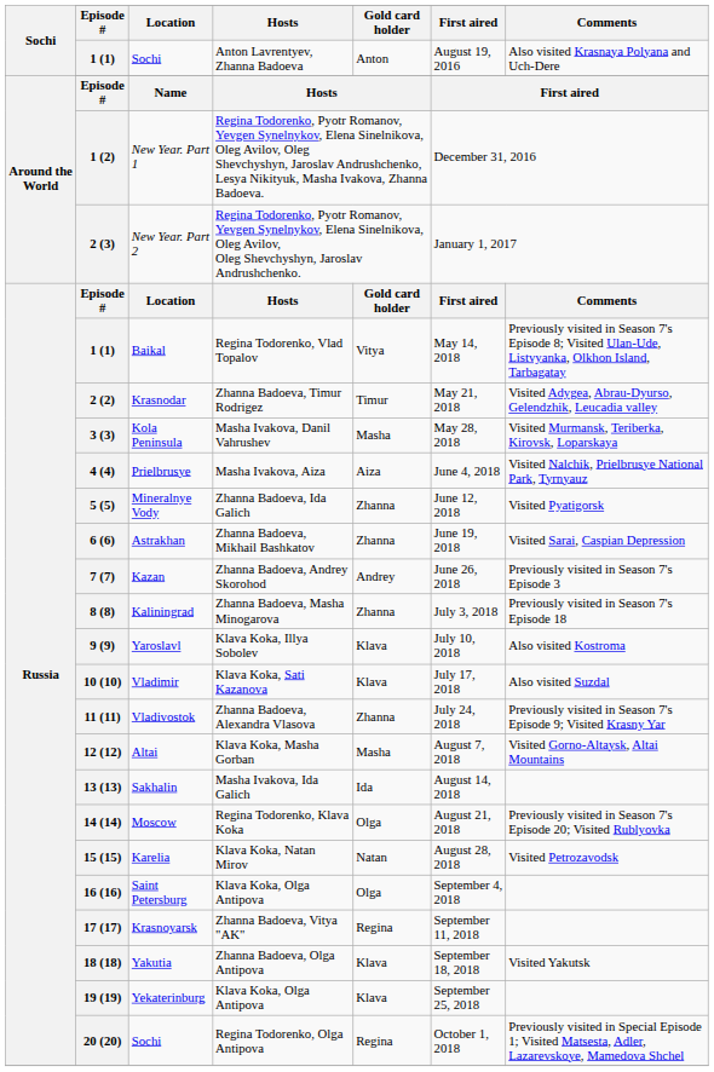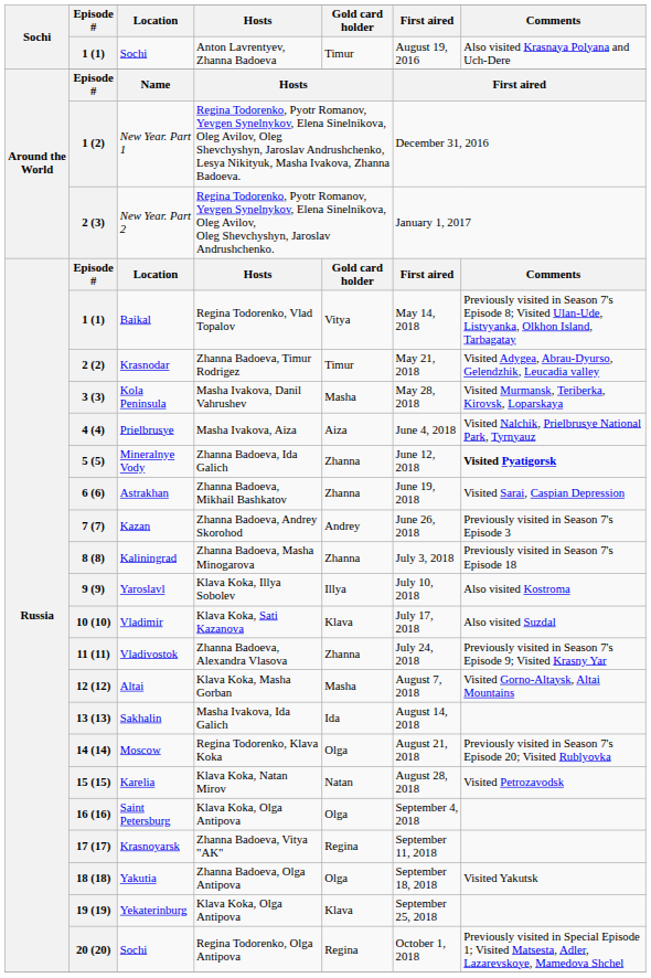 <table class="wikitable">
 <tr>
 <th rowspan="3" width="80">Sochi</th>
 </tr>
 <tr>
 <th>Episode #</th>
 <th>Location</th>
 <th>Hosts</th>
 <th>Gold card holder</th>
 <th>First aired</th>
 <th>Comments</th>
 </tr>
 <tr>
 <th>1 (1)</th>
 <td> <a href='#'>Sochi</a></td>
 <td>Anton Lavrentyev, Zhanna Badoeva</td>
-<td>Anton</td>
+<td>Timur</td>
 <td>August 19, 2016</td>
 <td>Also visited <a href='#'>Krasnaya Polyana</a> and Uch-Dere</td>
 </tr>
 <tr>
 <th rowspan="4" width="80">Around the World</th>
 </tr>
 <tr>
 <th>Episode #</th>
 <th>Name</th>
 <th colspan="2">Hosts</th>
 <th colspan="2">First aired</th>
 </tr>
 <tr>
 <th>1 (2)</th>
 <td><em>New Year. Part 1</em></td>
 <td colspan="2"><a href='#'>Regina Todorenko</a>, Pyotr Romanov, <a href='#'>Yevgen Synelnykov</a>, Elena Sinelnikova, Oleg Avilov, Oleg<br>Shevchyshyn, Jaroslav Andrushchenko, Lesya Nikityuk, Masha Ivakova, Zhanna Badoeva.</td>
 <td colspan="2">December 31, 2016</td>
 </tr>
 <tr>
 <th>2 (3)</th>
 <td><em>New Year. Part 2</em></td>
 <td colspan="2"><a href='#'>Regina Todorenko</a>, Pyotr Romanov, <a href='#'>Yevgen Synelnykov</a>, Elena Sinelnikova, Oleg Avilov,<br>Oleg Shevchyshyn, Jaroslav Andrushchenko.</td>
 <td colspan="2">January 1, 2017</td>
 </tr>
 <tr>
 <th rowspan="21">Russia</th>
 <th>Episode #</th>
 <th>Location</th>
 <th>Hosts</th>
 <th>Gold card holder</th>
 <th>First aired</th>
 <th>Comments</th>
 </tr>
 <tr>
 <th>1 (1)</th>
 <td>  <a href='#'>Baikal</a></td>
 <td>Regina Todorenko, Vlad Topalov</td>
 <td>Vitya</td>
 <td>May 14, 2018</td>
 <td>Previously visited in Season 7's Episode 8; Visited <a href='#'>Ulan-Ude</a>, <a href='#'>Listvyanka</a>, <a href='#'>Olkhon Island</a>, <a href='#'>Tarbagatay</a></td>
 </tr>
 <tr>
 <th>2 (2)</th>
 <td> <a href='#'>Krasnodar</a></td>
 <td>Zhanna Badoeva, Timur Rodrigez</td>
 <td>Timur</td>
 <td>May 21, 2018</td>
 <td>Visited <a href='#'>Adygea</a>, <a href='#'>Abrau-Dyurso</a>, <a href='#'>Gelendzhik</a>, <a href='#'>Leucadia valley</a></td>
 </tr>
 <tr>
 <th>3 (3)</th>
 <td> <a href='#'>Kola Peninsula</a></td>
 <td>Masha Ivakova, Danil Vahrushev</td>
 <td>Masha</td>
 <td>May 28, 2018</td>
 <td>Visited <a href='#'>Murmansk</a>, <a href='#'>Teriberka</a>, <a href='#'>Kirovsk</a>, <a href='#'>Loparskaya</a></td>
 </tr>
 <tr>
 <th>4 (4)</th>
 <td> <a href='#'>Prielbrusye</a></td>
 <td>Masha Ivakova, Aiza</td>
 <td>Aiza</td>
 <td>June 4, 2018</td>
 <td>Visited <a href='#'>Nalchik</a>, <a href='#'>Prielbrusye National Park</a>, <a href='#'>Tyrnyauz</a></td>
 </tr>
 <tr>
 <th>5 (5)</th>
 <td> <a href='#'>Mineralnye Vody</a></td>
 <td>Zhanna Badoeva, Ida Galich</td>
 <td>Zhanna</td>
 <td>June 12, 2018</td>
-<td>Visited <a href='#'>Pyatigorsk</a></td>
+<td><strong>Visited <a href='#'>Pyatigorsk</a></strong></td>
 </tr>
 <tr>
 <th>6 (6)</th>
 <td> <a href='#'>Astrakhan</a></td>
 <td>Zhanna Badoeva, Mikhail Bashkatov</td>
 <td>Zhanna</td>
 <td>June 19, 2018</td>
 <td>Visited <a href='#'>Sarai</a>, <a href='#'>Caspian Depression</a></td>
 </tr>
 <tr>
 <th>7 (7)</th>
 <td> <a href='#'>Kazan</a></td>
 <td>Zhanna Badoeva, Andrey Skorohod</td>
 <td>Andrey</td>
 <td>June 26, 2018</td>
 <td>Previously visited in Season 7's Episode 3</td>
 </tr>
 <tr>
 <th>8 (8)</th>
 <td> <a href='#'>Kaliningrad</a></td>
 <td>Zhanna Badoeva, Masha Minogarova</td>
 <td>Zhanna</td>
 <td>July 3, 2018</td>
 <td>Previously visited in Season 7's Episode 18</td>
 </tr>
 <tr>
 <th>9 (9)</th>
 <td> <a href='#'>Yaroslavl</a></td>
 <td>Klava Koka, Illya Sobolev</td>
-<td>Klava</td>
+<td>Illya</td>
 <td>July 10, 2018</td>
 <td>Also visited <a href='#'>Kostroma</a></td>
 </tr>
 <tr>
 <th>10 (10)</th>
 <td> <a href='#'>Vladimir</a></td>
 <td>Klava Koka, <a href='#'>Sati Kazanova</a></td>
 <td>Klava</td>
 <td>July 17, 2018</td>
 <td>Also visited <a href='#'>Suzdal</a></td>
 </tr>
 <tr>
 <th>11 (11)</th>
 <td> <a href='#'>Vladivostok</a></td>
 <td>Zhanna Badoeva, Alexandra Vlasova</td>
 <td>Zhanna</td>
 <td>July 24, 2018</td>
 <td>Previously visited in Season 7's Episode 9; Visited <a href='#'>Krasny Yar</a></td>
 </tr>
 <tr>
 <th>12 (12)</th>
 <td> <a href='#'>Altai</a></td>
 <td>Klava Koka, Masha Gorban</td>
 <td>Masha</td>
 <td>August 7, 2018</td>
 <td>Visited <a href='#'>Gorno-Altaysk</a>, <a href='#'>Altai Mountains</a></td>
 </tr>
 <tr>
 <th>13 (13)</th>
 <td> <a href='#'>Sakhalin</a></td>
 <td>Masha Ivakova, Ida Galich</td>
 <td>Ida</td>
 <td>August 14, 2018</td>
 <td></td>
 </tr>
 <tr>
 <th>14 (14)</th>
 <td> <a href='#'>Moscow</a></td>
 <td>Regina Todorenko, Klava Koka</td>
 <td>Olga</td>
 <td>August 21, 2018</td>
 <td>Previously visited in Season 7's Episode 20; Visited <a href='#'>Rublyovka</a></td>
 </tr>
 <tr>
 <th>15 (15)</th>
 <td> <a href='#'>Karelia</a></td>
 <td>Klava Koka, Natan Mirov</td>
 <td>Natan</td>
 <td>August 28, 2018</td>
 <td>Visited <a href='#'>Petrozavodsk</a></td>
 </tr>
 <tr>
 <th>16 (16)</th>
 <td> <a href='#'>Saint Petersburg</a></td>
 <td>Klava Koka, Olga Antipova</td>
 <td>Olga</td>
 <td>September 4, 2018</td>
 <td></td>
 </tr>
 <tr>
 <th>17 (17)</th>
 <td> <a href='#'>Krasnoyarsk</a></td>
 <td>Zhanna Badoeva, Vitya "AK"</td>
 <td>Regina</td>
 <td>September 11, 2018</td>
 <td></td>
 </tr>
 <tr>
 <th>18 (18)</th>
 <td> <a href='#'>Yakutia</a></td>
 <td>Zhanna Badoeva, Olga Antipova</td>
-<td>Klava</td>
+<td>Olga</td>
 <td>September 18, 2018</td>
 <td>Visited Yakutsk</td>
 </tr>
 <tr>
 <th>19 (19)</th>
 <td> <a href='#'>Yekaterinburg</a></td>
 <td>Klava Koka, Olga Antipova</td>
 <td>Klava</td>
 <td>September 25, 2018</td>
 <td></td>
 </tr>
 <tr>
 <th>20 (20)</th>
 <td> <a href='#'>Sochi</a></td>
 <td>Regina Todorenko, Olga Antipova</td>
 <td>Regina</td>
 <td>October 1, 2018</td>
 <td>Previously visited in Special Episode 1; Visited <a href='#'>Matsesta</a>, <a href='#'>Adler</a>, <a href='#'>Lazarevskoye</a>, <a href='#'>Mamedova Shchel</a></td>
 </tr>
 <tr>
 </tr>
 </table>
